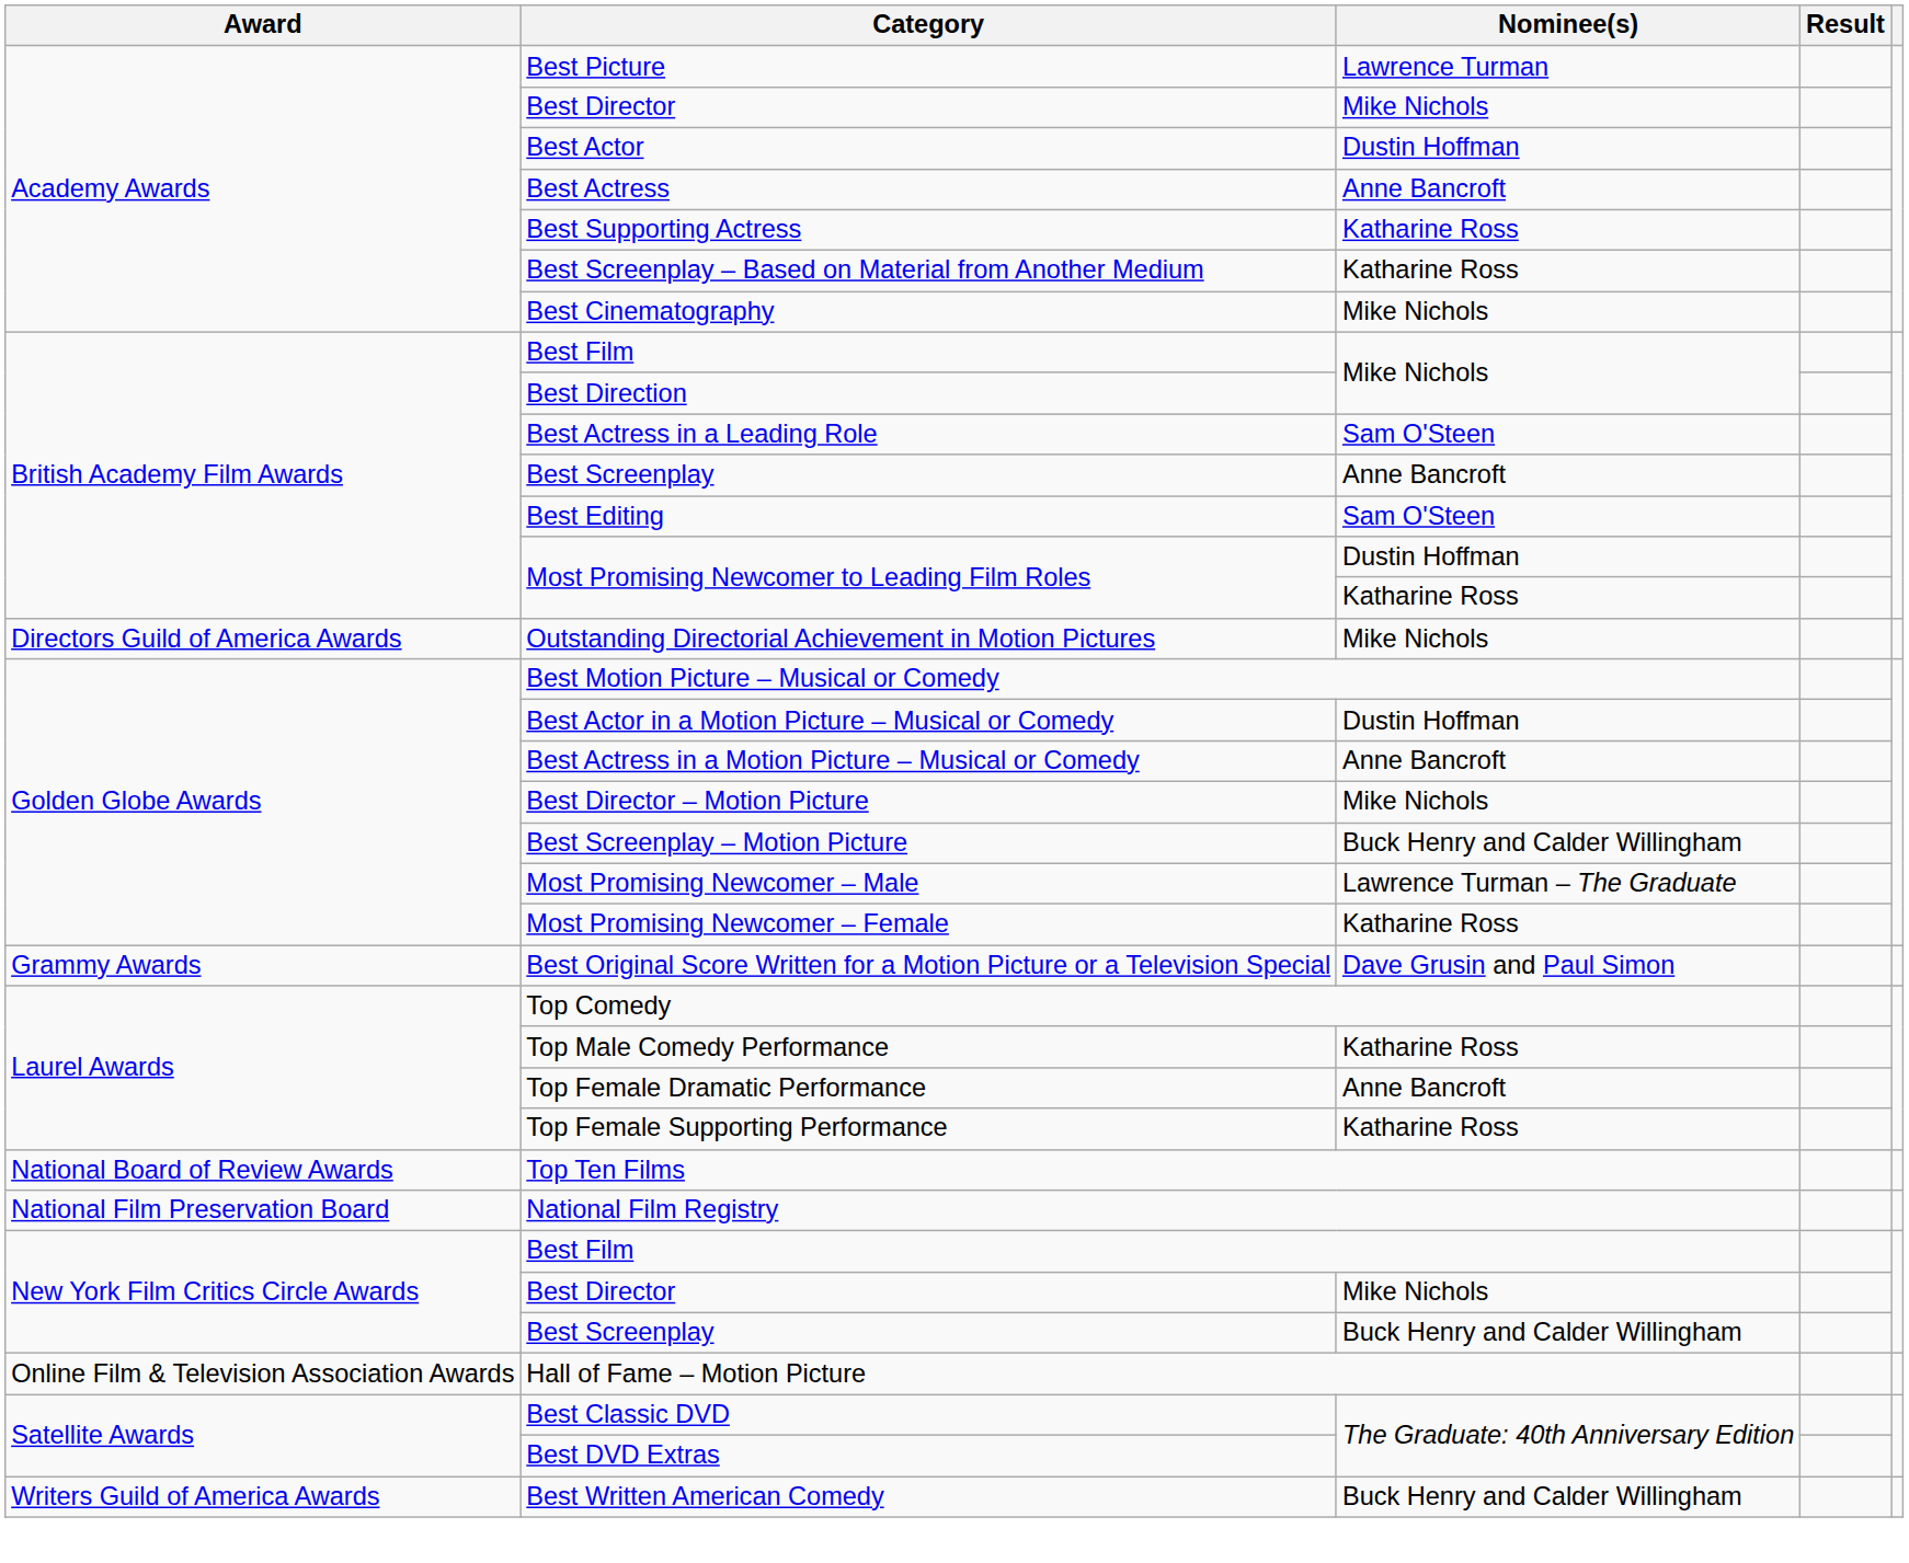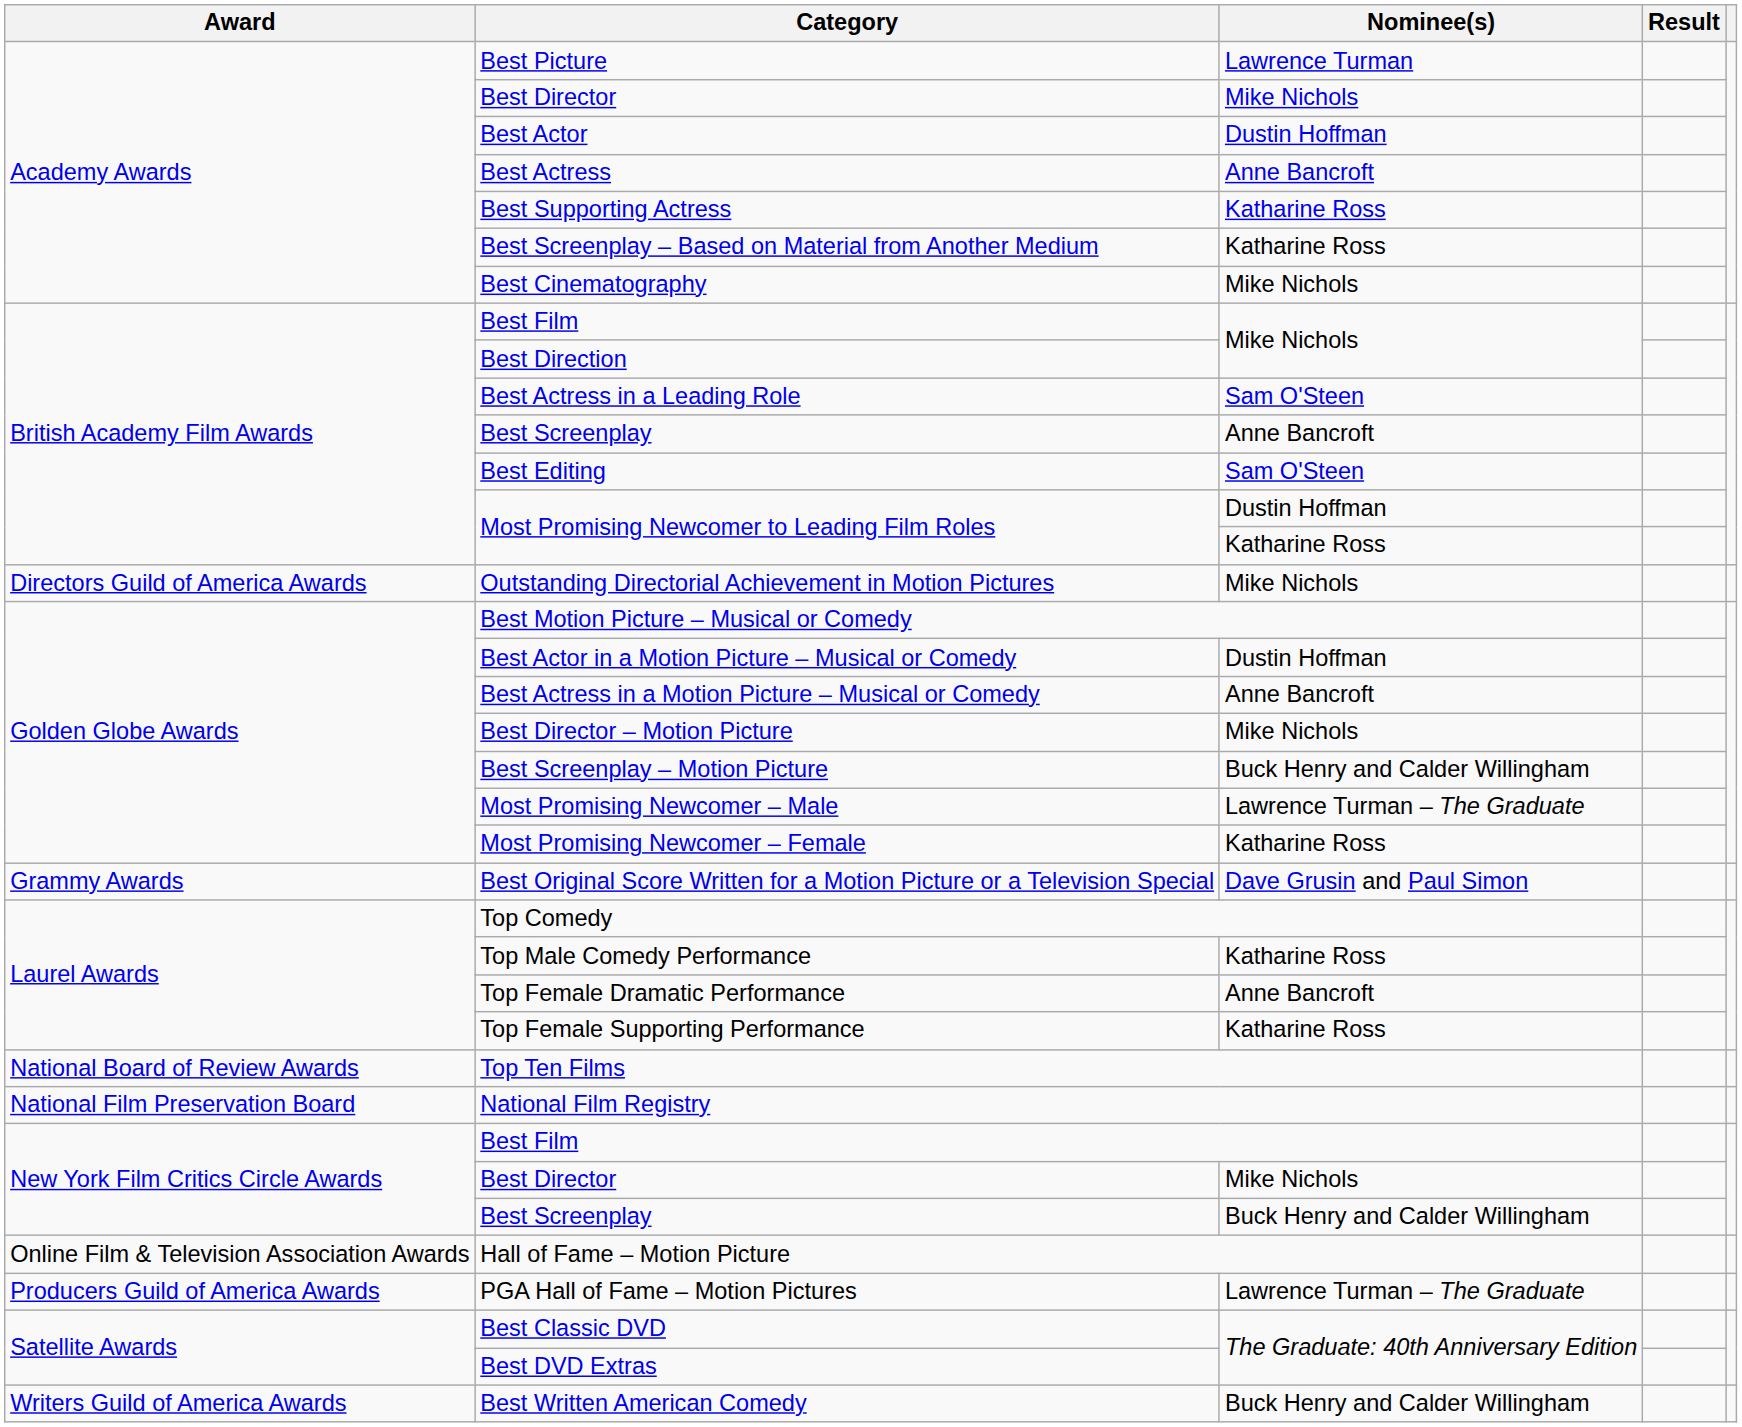 <table class="wikitable plainrowheaders">
 <tr>
 <th>Award</th>
 <th>Category</th>
 <th>Nominee(s)</th>
 <th>Result</th>
 <th></th>
 </tr>
 <tr>
 <td rowspan="7"><a href='#'>Academy Awards</a></td>
 <td><a href='#'>Best Picture</a></td>
 <td><a href='#'>Lawrence Turman</a></td>
 <td></td>
 <td align="center" rowspan="7"></td>
 </tr>
 <tr>
 <td><a href='#'>Best Director</a></td>
 <td><a href='#'>Mike Nichols</a></td>
 <td></td>
 </tr>
 <tr>
 <td><a href='#'>Best Actor</a></td>
 <td><a href='#'>Dustin Hoffman</a></td>
 <td></td>
 </tr>
 <tr>
 <td><a href='#'>Best Actress</a></td>
 <td><a href='#'>Anne Bancroft</a></td>
 <td></td>
 </tr>
 <tr>
 <td><a href='#'>Best Supporting Actress</a></td>
 <td><a href='#'>Katharine Ross</a></td>
 <td></td>
 </tr>
 <tr>
 <td><a href='#'>Best Screenplay – Based on Material from Another Medium</a></td>
 <td>Katharine Ross</td>
 <td></td>
 </tr>
 <tr>
 <td><a href='#'>Best Cinematography</a></td>
 <td>Mike Nichols</td>
 <td></td>
 </tr>
 <tr>
 <td rowspan="7"><a href='#'>British Academy Film Awards</a></td>
 <td><a href='#'>Best Film</a></td>
 <td rowspan="2">Mike Nichols</td>
 <td></td>
 <td align="center" rowspan="7"></td>
 </tr>
 <tr>
 <td><a href='#'>Best Direction</a></td>
 <td></td>
 </tr>
 <tr>
 <td><a href='#'>Best Actress in a Leading Role</a></td>
 <td><a href='#'>Sam O'Steen</a></td>
 <td></td>
 </tr>
 <tr>
 <td><a href='#'>Best Screenplay</a></td>
 <td>Anne Bancroft</td>
 <td></td>
 </tr>
 <tr>
 <td><a href='#'>Best Editing</a></td>
 <td><a href='#'>Sam O'Steen</a></td>
 <td></td>
 </tr>
 <tr>
 <td rowspan="2"><a href='#'>Most Promising Newcomer to Leading Film Roles</a></td>
 <td>Dustin Hoffman</td>
 <td></td>
 </tr>
 <tr>
 <td>Katharine Ross</td>
 <td></td>
 </tr>
 <tr>
 <td><a href='#'>Directors Guild of America Awards</a></td>
 <td><a href='#'>Outstanding Directorial Achievement in Motion Pictures</a></td>
 <td>Mike Nichols</td>
 <td></td>
 <td align="center"></td>
 </tr>
 <tr>
 <td rowspan="7"><a href='#'>Golden Globe Awards</a></td>
 <td colspan="2"><a href='#'>Best Motion Picture – Musical or Comedy</a></td>
 <td></td>
 <td align="center" rowspan="7"></td>
 </tr>
 <tr>
 <td><a href='#'>Best Actor in a Motion Picture – Musical or Comedy</a></td>
 <td>Dustin Hoffman</td>
 <td></td>
 </tr>
 <tr>
 <td><a href='#'>Best Actress in a Motion Picture – Musical or Comedy</a></td>
 <td>Anne Bancroft</td>
 <td></td>
 </tr>
 <tr>
 <td><a href='#'>Best Director – Motion Picture</a></td>
 <td>Mike Nichols</td>
 <td></td>
 </tr>
 <tr>
 <td><a href='#'>Best Screenplay – Motion Picture</a></td>
 <td>Buck Henry and Calder Willingham</td>
 <td></td>
 </tr>
 <tr>
 <td><a href='#'>Most Promising Newcomer – Male</a></td>
 <td>Lawrence Turman – <em>The Graduate</em></td>
 <td></td>
 </tr>
 <tr>
 <td><a href='#'>Most Promising Newcomer – Female</a></td>
 <td>Katharine Ross</td>
 <td></td>
 </tr>
 <tr>
 <td><a href='#'>Grammy Awards</a></td>
 <td><a href='#'>Best Original Score Written for a Motion Picture or a Television Special</a></td>
 <td><a href='#'>Dave Grusin</a> and <a href='#'>Paul Simon</a></td>
 <td></td>
 <td align="center"></td>
 </tr>
 <tr>
 <td rowspan="4"><a href='#'>Laurel Awards</a></td>
 <td colspan="2">Top Comedy</td>
 <td></td>
 <td align="center" rowspan="4"></td>
 </tr>
 <tr>
 <td>Top Male Comedy Performance</td>
 <td>Katharine Ross</td>
 <td></td>
 </tr>
 <tr>
 <td>Top Female Dramatic Performance</td>
 <td>Anne Bancroft</td>
 <td></td>
 </tr>
 <tr>
 <td>Top Female Supporting Performance</td>
 <td>Katharine Ross</td>
 <td></td>
 </tr>
 <tr>
 <td><a href='#'>National Board of Review Awards</a></td>
 <td colspan="2"><a href='#'>Top Ten Films</a></td>
 <td></td>
 <td align="center"></td>
 </tr>
 <tr>
 <td><a href='#'>National Film Preservation Board</a></td>
 <td colspan="2"><a href='#'>National Film Registry</a></td>
 <td></td>
 <td align="center"></td>
 </tr>
 <tr>
 <td rowspan="3"><a href='#'>New York Film Critics Circle Awards</a></td>
 <td colspan="2"><a href='#'>Best Film</a></td>
 <td></td>
 <td align="center" rowspan="3"></td>
 </tr>
 <tr>
 <td><a href='#'>Best Director</a></td>
 <td>Mike Nichols</td>
 <td></td>
 </tr>
 <tr>
 <td><a href='#'>Best Screenplay</a></td>
 <td>Buck Henry and Calder Willingham</td>
 <td></td>
 </tr>
 <tr>
 <td>Online Film & Television Association Awards</td>
 <td colspan="2">Hall of Fame – Motion Picture</td>
 <td></td>
 <td align="center"></td>
 </tr>
 <tr>
+<td><a href='#'>Producers Guild of America Awards</a></td>
+<td>PGA Hall of Fame – Motion Pictures</td>
+<td>Lawrence Turman – <em>The Graduate</em></td>
+<td></td>
+<td align="center"></td>
+</tr>
+<tr>
 <td rowspan="2"><a href='#'>Satellite Awards</a></td>
 <td><a href='#'>Best Classic DVD</a></td>
 <td rowspan="2"><em>The Graduate: 40th Anniversary Edition</em></td>
 <td></td>
 <td align="center" rowspan="2"></td>
 </tr>
 <tr>
 <td><a href='#'>Best DVD Extras</a></td>
 <td></td>
 </tr>
 <tr>
 <td><a href='#'>Writers Guild of America Awards</a></td>
 <td><a href='#'>Best Written American Comedy</a></td>
 <td>Buck Henry and Calder Willingham</td>
 <td></td>
 <td align="center"></td>
 </tr>
 </table>
